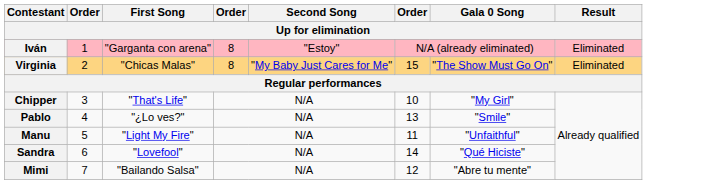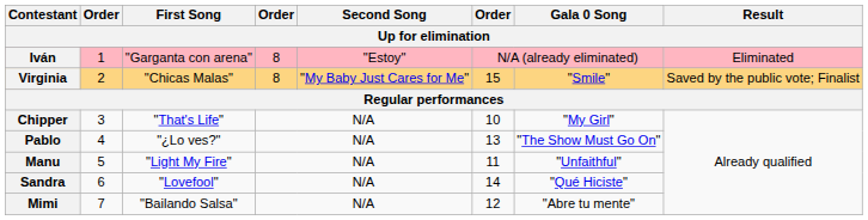 <table class="wikitable plainrowheaders" style="text-align:center;">
 <tr>
 <th scope="col">Contestant</th>
 <th scope="col">Order</th>
 <th scope="col">First Song</th>
 <th scope="col">Order</th>
 <th scope="col">Second Song</th>
 <th scope="col">Order</th>
 <th scope="col">Gala 0 Song</th>
 <th scope="col">Result</th>
 </tr>
 <tr>
 <th colspan="8">Up for elimination</th>
 </tr>
 <tr style="background:lightpink;">
 <th scope="row">Iván</th>
 <td>1</td>
 <td>"Garganta con arena"</td>
 <td>8</td>
 <td>"Estoy"</td>
 <td colspan="2">N/A (already eliminated)</td>
 <td>Eliminated</td>
 </tr>
 <tr style="background:#fdd581;">
 <th scope="row">Virginia</th>
 <td>2</td>
 <td>"Chicas Malas"</td>
 <td>8</td>
 <td>"<a href='#'>My Baby Just Cares for Me</a>"</td>
 <td>15</td>
-<td>"<a href='#'>The Show Must Go On</a>"</td>
-<td>Eliminated</td>
+<td>"<a href='#'>Smile</a>"</td>
+<td>Saved by the public vote; Finalist</td>
 </tr>
 <tr>
 <th colspan="8">Regular performances</th>
 </tr>
 <tr>
 <th scope="row">Chipper</th>
 <td>3</td>
 <td>"<a href='#'>That's Life</a>"</td>
 <td colspan="2">N/A</td>
 <td>10</td>
 <td>"<a href='#'>My Girl</a>"</td>
 <td rowspan="5">Already qualified</td>
 </tr>
 <tr>
 <th scope="row">Pablo</th>
 <td>4</td>
 <td>"¿Lo ves?"</td>
 <td colspan="2">N/A</td>
 <td>13</td>
-<td>"<a href='#'>Smile</a>"</td>
+<td>"<a href='#'>The Show Must Go On</a>"</td>
 </tr>
 <tr>
 <th scope="row">Manu</th>
 <td>5</td>
 <td>"<a href='#'>Light My Fire</a>"</td>
 <td colspan="2">N/A</td>
 <td>11</td>
 <td>"<a href='#'>Unfaithful</a>"</td>
 </tr>
 <tr>
 <th scope="row">Sandra</th>
 <td>6</td>
 <td>"<a href='#'>Lovefool</a>"</td>
 <td colspan="2">N/A</td>
 <td>14</td>
 <td>"<a href='#'>Qué Hiciste</a>"</td>
 </tr>
 <tr>
 <th scope="row">Mimi</th>
 <td>7</td>
 <td>"Bailando Salsa"</td>
 <td colspan="2">N/A</td>
 <td>12</td>
 <td>"Abre tu mente"</td>
 </tr>
 </table>
